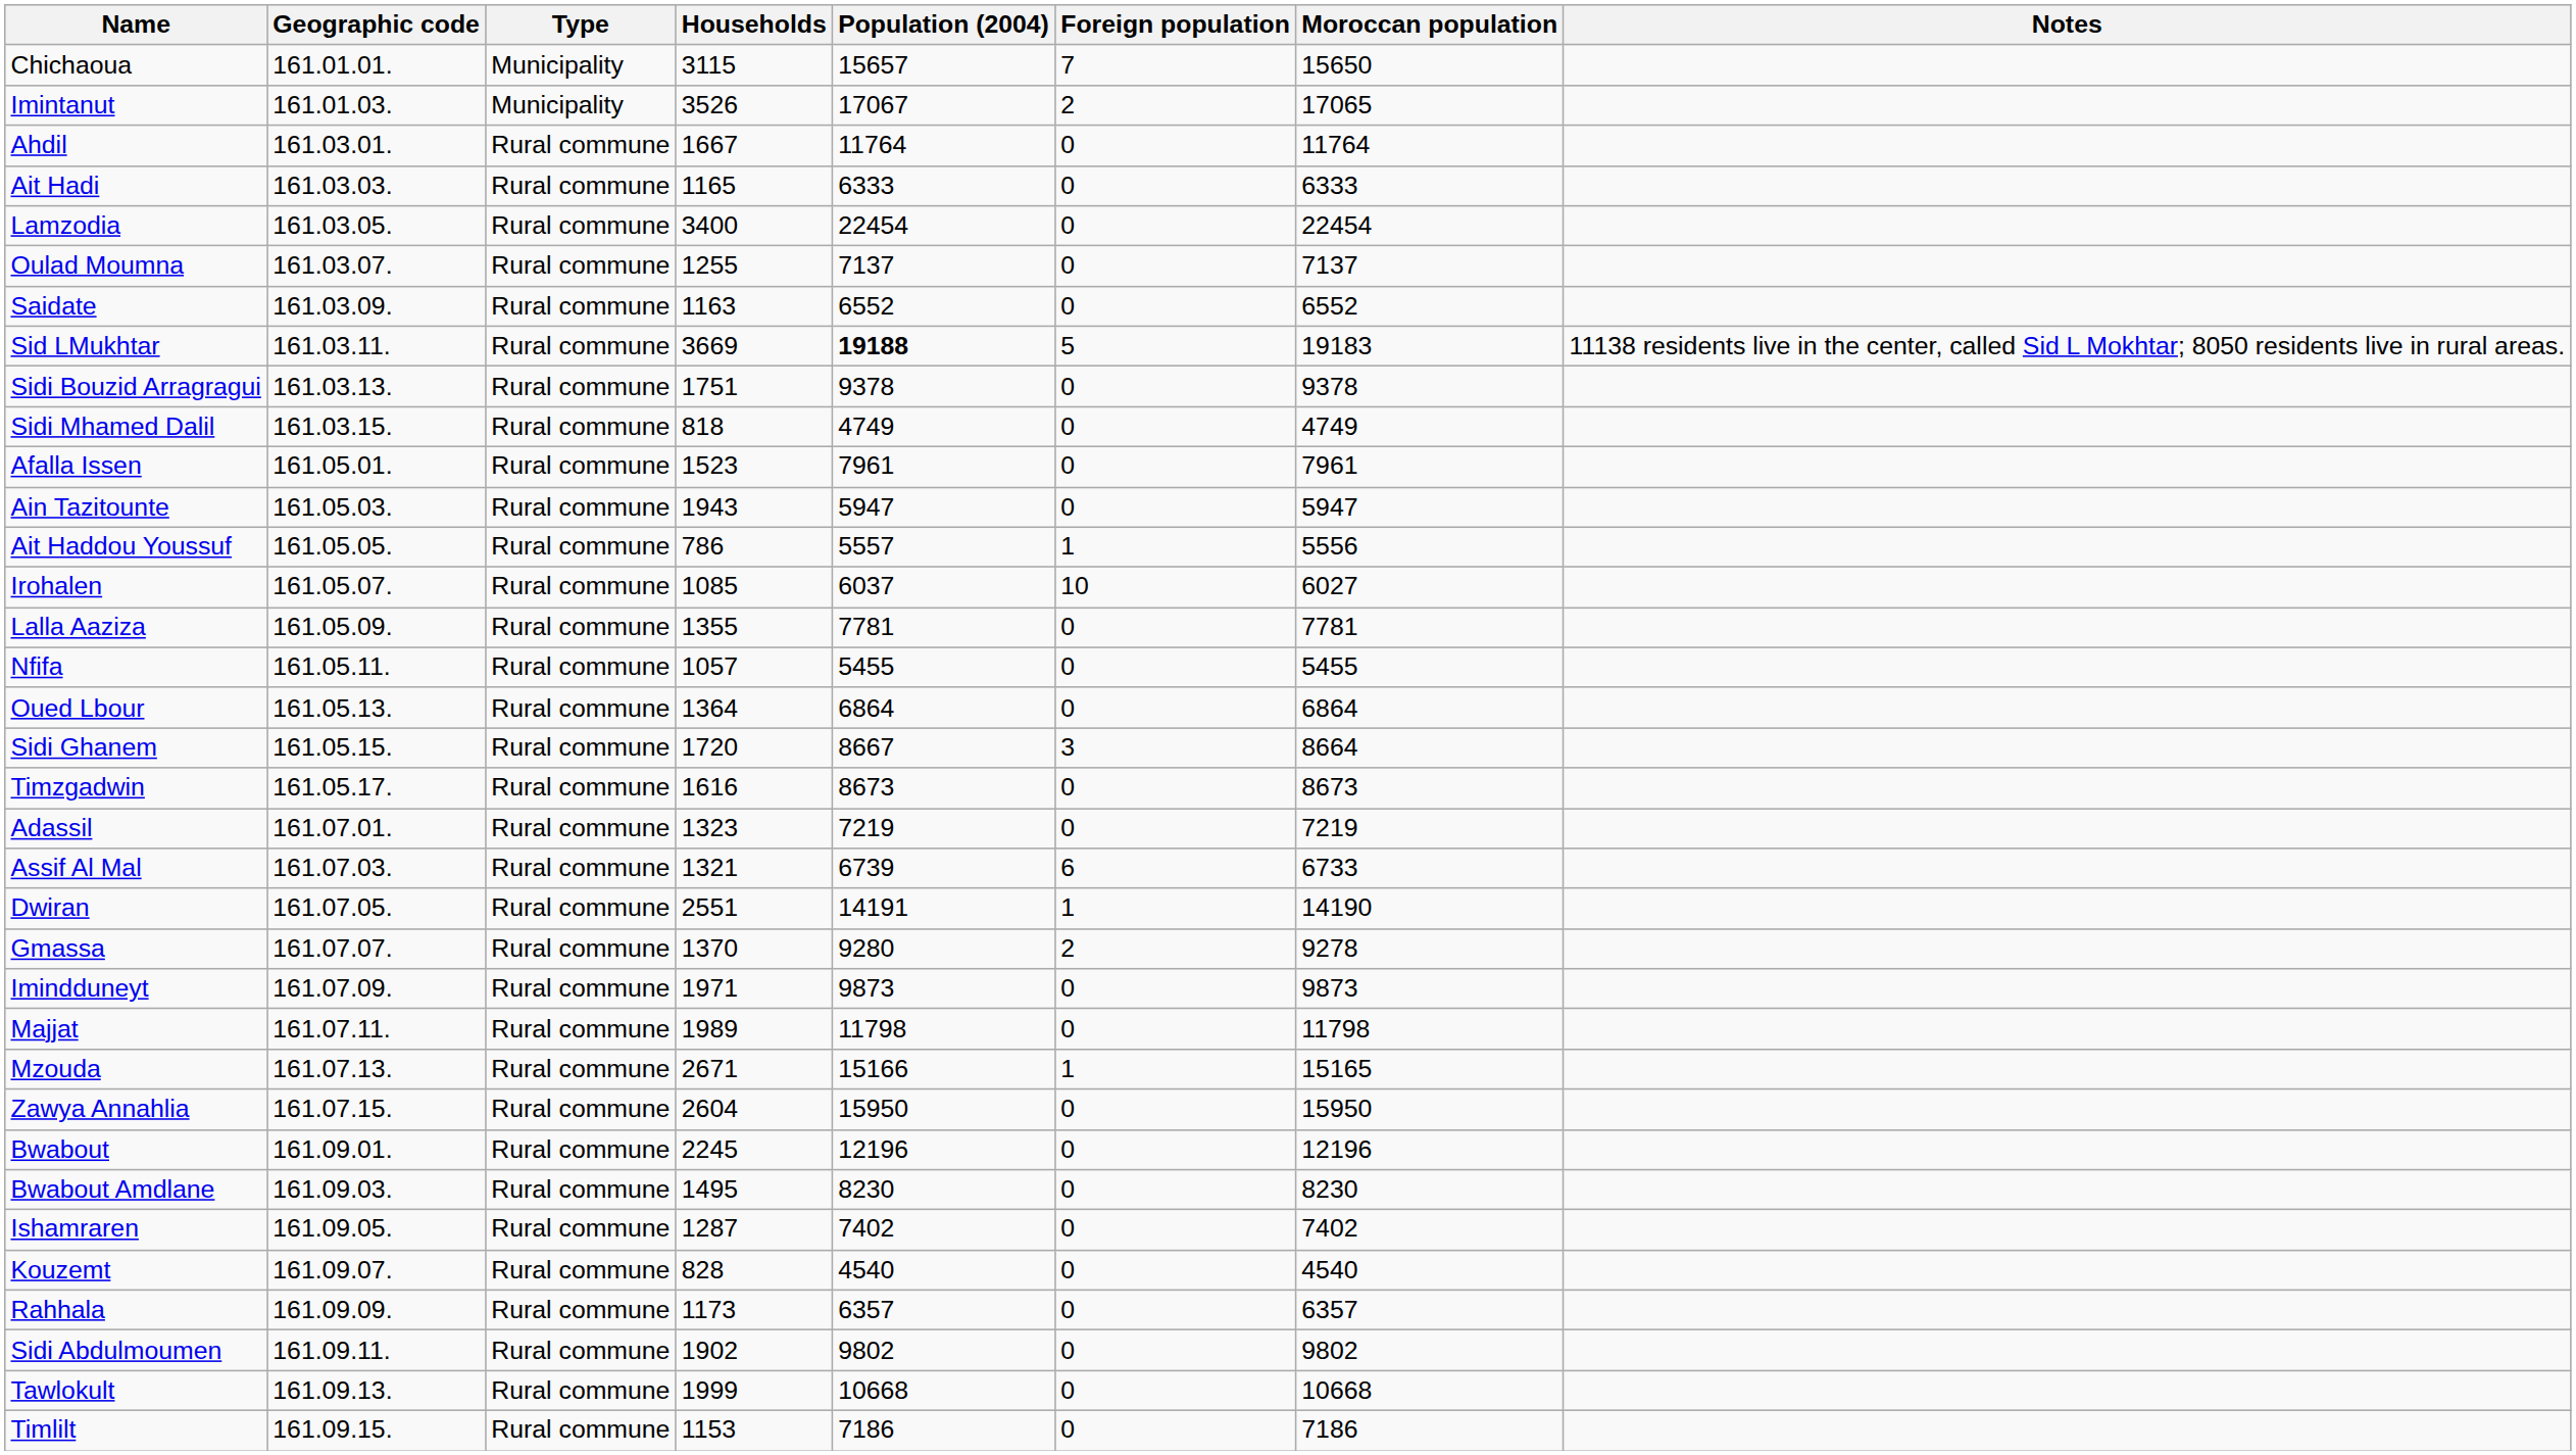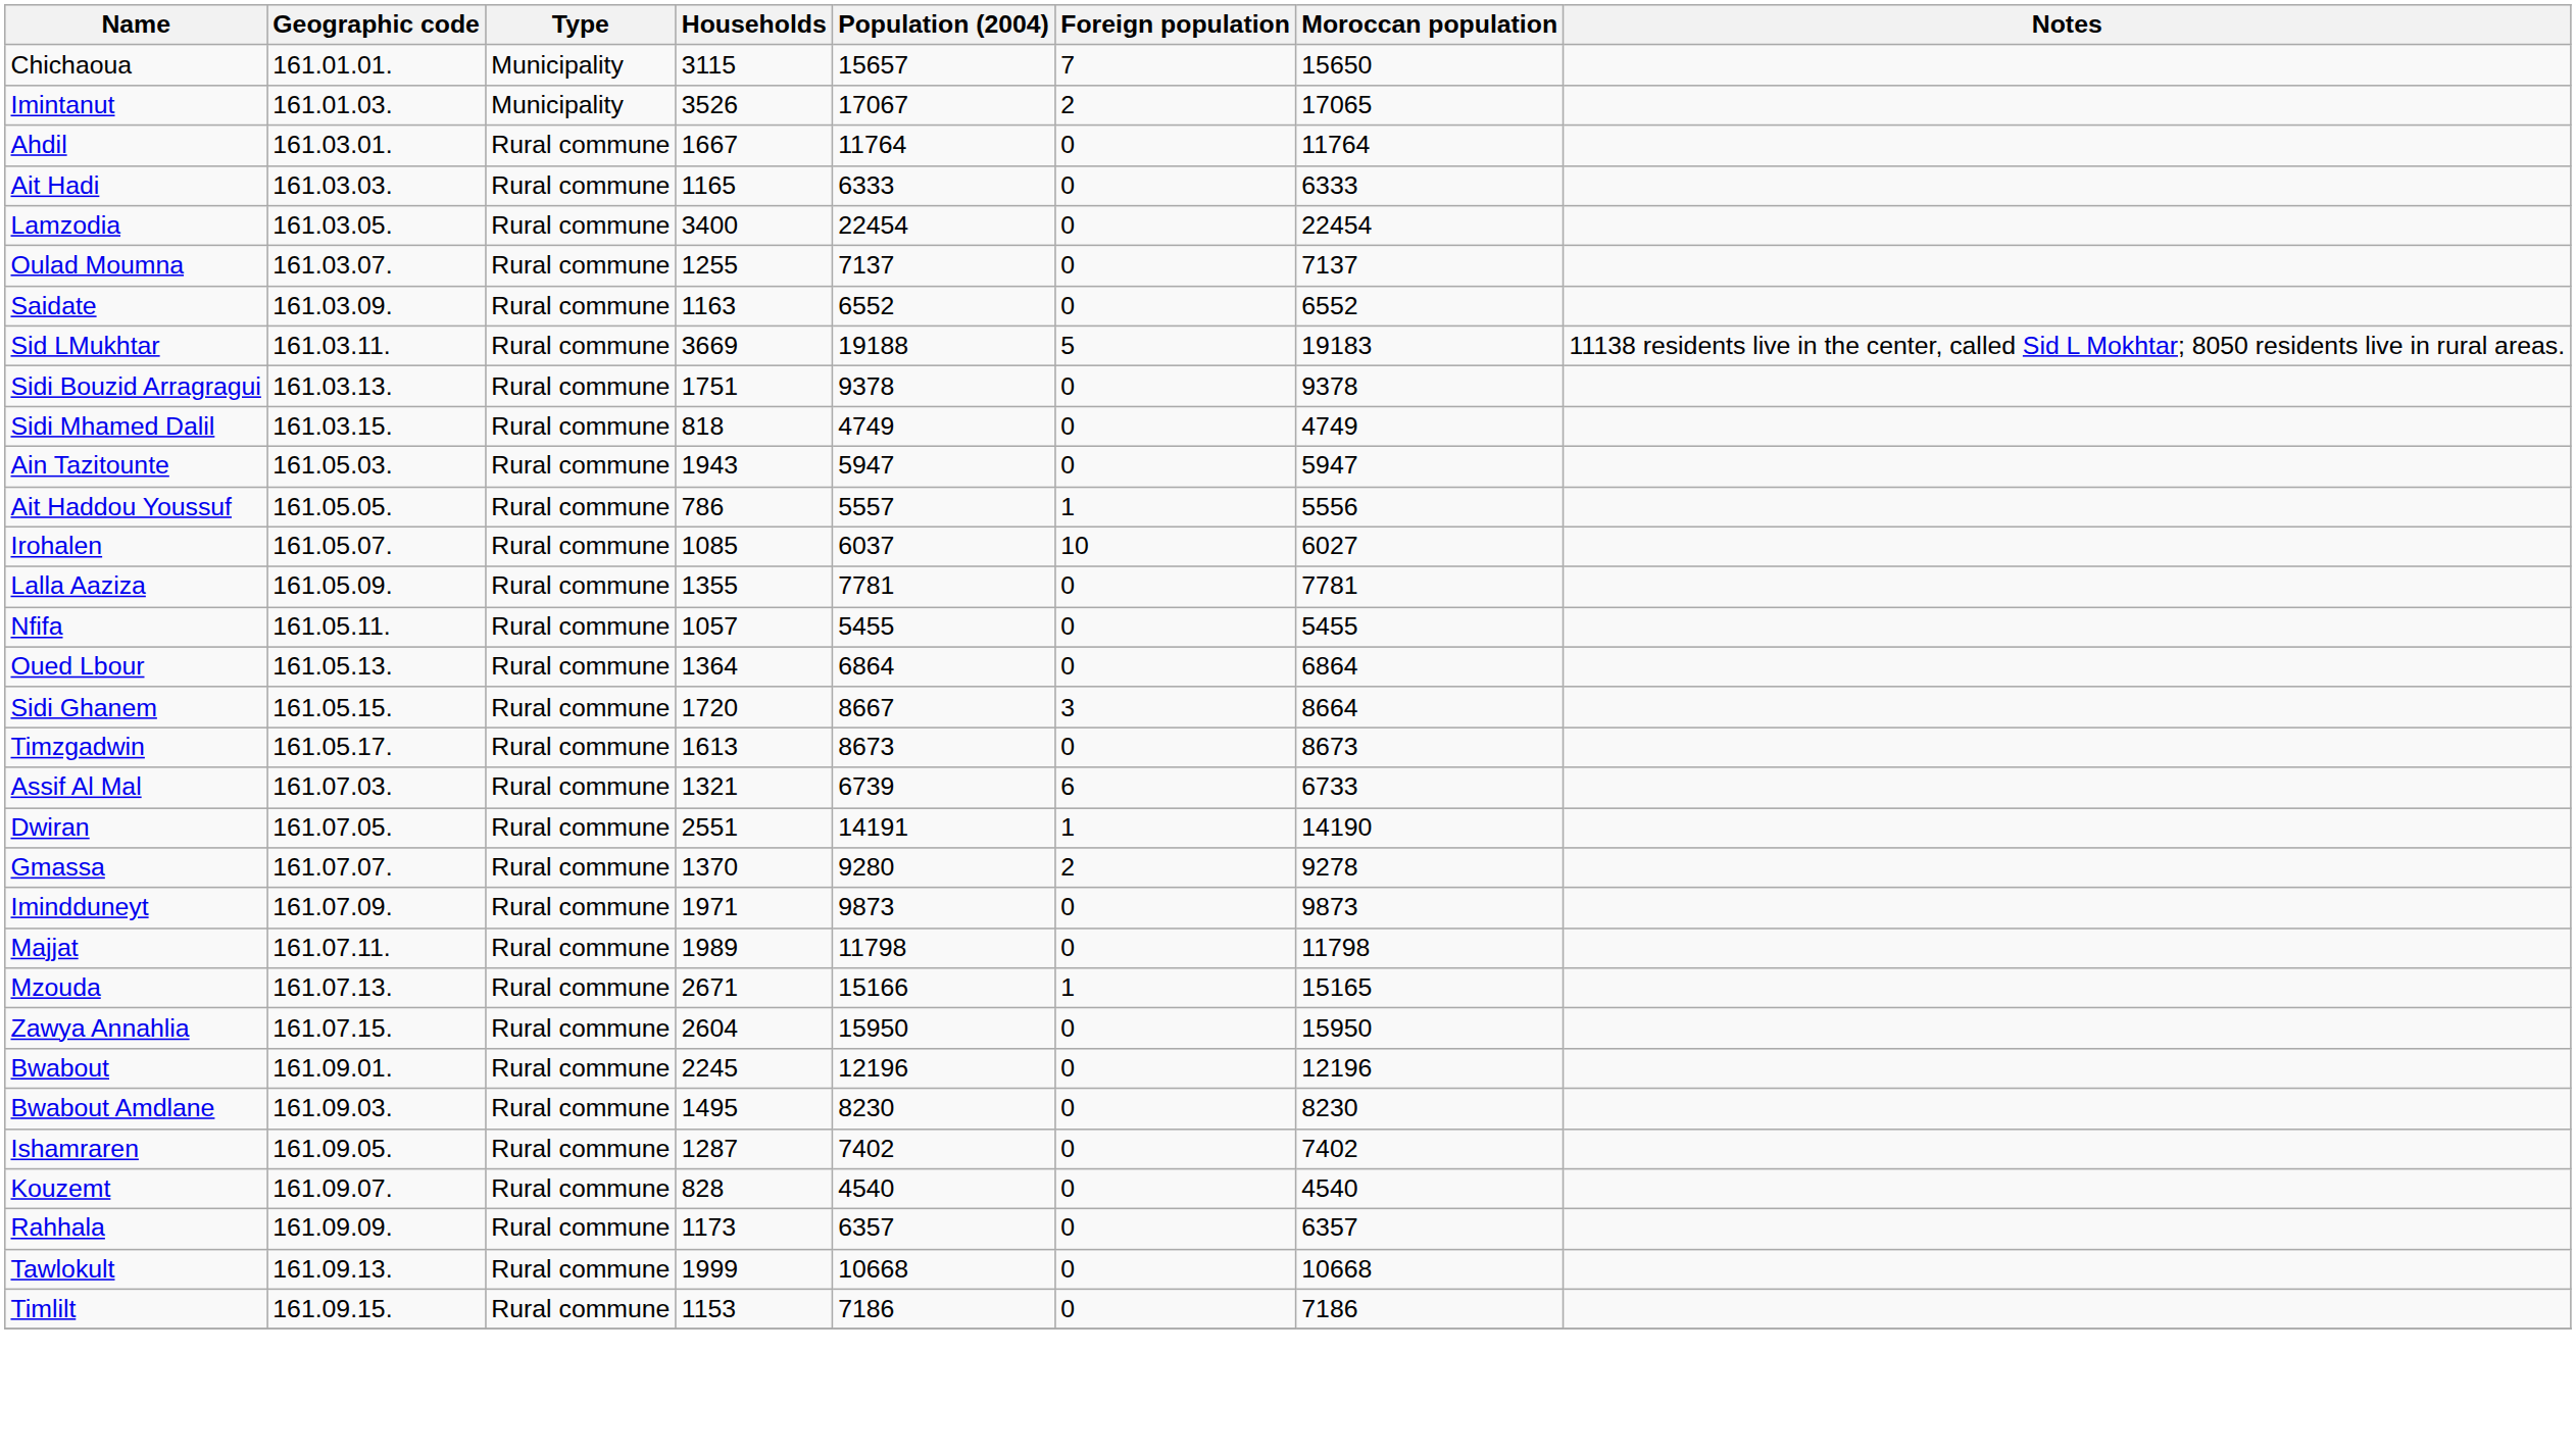 <table class="wikitable sortable">
 <tr>
 <th>Name</th>
 <th>Geographic code</th>
 <th>Type</th>
 <th>Households</th>
 <th>Population (2004)</th>
 <th>Foreign population</th>
 <th>Moroccan population</th>
 <th>Notes</th>
 </tr>
 <tr>
 <td>Chichaoua</td>
 <td>161.01.01.</td>
 <td>Municipality</td>
 <td>3115</td>
 <td>15657</td>
 <td>7</td>
 <td>15650</td>
 <td></td>
 </tr>
 <tr>
 <td><a href='#'>Imintanut</a></td>
 <td>161.01.03.</td>
 <td>Municipality</td>
 <td>3526</td>
 <td>17067</td>
 <td>2</td>
 <td>17065</td>
 <td></td>
 </tr>
 <tr>
 <td><a href='#'>Ahdil</a></td>
 <td>161.03.01.</td>
 <td>Rural commune</td>
 <td>1667</td>
 <td>11764</td>
 <td>0</td>
 <td>11764</td>
 <td></td>
 </tr>
 <tr>
 <td><a href='#'>Ait Hadi</a></td>
 <td>161.03.03.</td>
 <td>Rural commune</td>
 <td>1165</td>
 <td>6333</td>
 <td>0</td>
 <td>6333</td>
 <td></td>
 </tr>
 <tr>
 <td><a href='#'>Lamzodia</a></td>
 <td>161.03.05.</td>
 <td>Rural commune</td>
 <td>3400</td>
 <td>22454</td>
 <td>0</td>
 <td>22454</td>
 <td></td>
 </tr>
 <tr>
 <td><a href='#'>Oulad Moumna</a></td>
 <td>161.03.07.</td>
 <td>Rural commune</td>
 <td>1255</td>
 <td>7137</td>
 <td>0</td>
 <td>7137</td>
 <td></td>
 </tr>
 <tr>
 <td><a href='#'>Saidate</a></td>
 <td>161.03.09.</td>
 <td>Rural commune</td>
 <td>1163</td>
 <td>6552</td>
 <td>0</td>
 <td>6552</td>
 <td></td>
 </tr>
 <tr>
 <td><a href='#'>Sid LMukhtar</a></td>
 <td>161.03.11.</td>
 <td>Rural commune</td>
 <td>3669</td>
-<td><strong>19188</strong></td>
+<td>19188</td>
 <td>5</td>
 <td>19183</td>
 <td>11138 residents live in the center, called <a href='#'>Sid L Mokhtar</a>; 8050 residents live in rural areas.</td>
 </tr>
 <tr>
 <td><a href='#'>Sidi Bouzid Arragragui</a></td>
 <td>161.03.13.</td>
 <td>Rural commune</td>
 <td>1751</td>
 <td>9378</td>
 <td>0</td>
 <td>9378</td>
 <td></td>
 </tr>
 <tr>
 <td><a href='#'>Sidi Mhamed Dalil</a></td>
 <td>161.03.15.</td>
 <td>Rural commune</td>
 <td>818</td>
 <td>4749</td>
 <td>0</td>
 <td>4749</td>
-<td></td>
-</tr>
-<tr>
-<td><a href='#'>Afalla Issen</a></td>
-<td>161.05.01.</td>
-<td>Rural commune</td>
-<td>1523</td>
-<td>7961</td>
-<td>0</td>
-<td>7961</td>
 <td></td>
 </tr>
 <tr>
 <td><a href='#'>Ain Tazitounte</a></td>
 <td>161.05.03.</td>
 <td>Rural commune</td>
 <td>1943</td>
 <td>5947</td>
 <td>0</td>
 <td>5947</td>
 <td></td>
 </tr>
 <tr>
 <td><a href='#'>Ait Haddou Youssuf</a></td>
 <td>161.05.05.</td>
 <td>Rural commune</td>
 <td>786</td>
 <td>5557</td>
 <td>1</td>
 <td>5556</td>
 <td></td>
 </tr>
 <tr>
 <td><a href='#'>Irohalen</a></td>
 <td>161.05.07.</td>
 <td>Rural commune</td>
 <td>1085</td>
 <td>6037</td>
 <td>10</td>
 <td>6027</td>
 <td></td>
 </tr>
 <tr>
 <td><a href='#'>Lalla Aaziza</a></td>
 <td>161.05.09.</td>
 <td>Rural commune</td>
 <td>1355</td>
 <td>7781</td>
 <td>0</td>
 <td>7781</td>
 <td></td>
 </tr>
 <tr>
 <td><a href='#'>Nfifa</a></td>
 <td>161.05.11.</td>
 <td>Rural commune</td>
 <td>1057</td>
 <td>5455</td>
 <td>0</td>
 <td>5455</td>
 <td></td>
 </tr>
 <tr>
 <td><a href='#'>Oued Lbour</a></td>
 <td>161.05.13.</td>
 <td>Rural commune</td>
 <td>1364</td>
 <td>6864</td>
 <td>0</td>
 <td>6864</td>
 <td></td>
 </tr>
 <tr>
 <td><a href='#'>Sidi Ghanem</a></td>
 <td>161.05.15.</td>
 <td>Rural commune</td>
 <td>1720</td>
 <td>8667</td>
 <td>3</td>
 <td>8664</td>
 <td></td>
 </tr>
 <tr>
 <td><a href='#'>Timzgadwin</a></td>
 <td>161.05.17.</td>
 <td>Rural commune</td>
-<td>1616</td>
+<td>1613</td>
 <td>8673</td>
 <td>0</td>
 <td>8673</td>
-<td></td>
-</tr>
-<tr>
-<td><a href='#'>Adassil</a></td>
-<td>161.07.01.</td>
-<td>Rural commune</td>
-<td>1323</td>
-<td>7219</td>
-<td>0</td>
-<td>7219</td>
 <td></td>
 </tr>
 <tr>
 <td><a href='#'>Assif Al Mal</a></td>
 <td>161.07.03.</td>
 <td>Rural commune</td>
 <td>1321</td>
 <td>6739</td>
 <td>6</td>
 <td>6733</td>
 <td></td>
 </tr>
 <tr>
 <td><a href='#'>Dwiran</a></td>
 <td>161.07.05.</td>
 <td>Rural commune</td>
 <td>2551</td>
 <td>14191</td>
 <td>1</td>
 <td>14190</td>
 <td></td>
 </tr>
 <tr>
 <td><a href='#'>Gmassa</a></td>
 <td>161.07.07.</td>
 <td>Rural commune</td>
 <td>1370</td>
 <td>9280</td>
 <td>2</td>
 <td>9278</td>
 <td></td>
 </tr>
 <tr>
 <td><a href='#'>Imindduneyt</a></td>
 <td>161.07.09.</td>
 <td>Rural commune</td>
 <td>1971</td>
 <td>9873</td>
 <td>0</td>
 <td>9873</td>
 <td></td>
 </tr>
 <tr>
 <td><a href='#'>Majjat</a></td>
 <td>161.07.11.</td>
 <td>Rural commune</td>
 <td>1989</td>
 <td>11798</td>
 <td>0</td>
 <td>11798</td>
 <td></td>
 </tr>
 <tr>
 <td><a href='#'>Mzouda</a></td>
 <td>161.07.13.</td>
 <td>Rural commune</td>
 <td>2671</td>
 <td>15166</td>
 <td>1</td>
 <td>15165</td>
 <td></td>
 </tr>
 <tr>
 <td><a href='#'>Zawya Annahlia</a></td>
 <td>161.07.15.</td>
 <td>Rural commune</td>
 <td>2604</td>
 <td>15950</td>
 <td>0</td>
 <td>15950</td>
 <td></td>
 </tr>
 <tr>
 <td><a href='#'>Bwabout</a></td>
 <td>161.09.01.</td>
 <td>Rural commune</td>
 <td>2245</td>
 <td>12196</td>
 <td>0</td>
 <td>12196</td>
 <td></td>
 </tr>
 <tr>
 <td><a href='#'>Bwabout Amdlane</a></td>
 <td>161.09.03.</td>
 <td>Rural commune</td>
 <td>1495</td>
 <td>8230</td>
 <td>0</td>
 <td>8230</td>
 <td></td>
 </tr>
 <tr>
 <td><a href='#'>Ishamraren</a></td>
 <td>161.09.05.</td>
 <td>Rural commune</td>
 <td>1287</td>
 <td>7402</td>
 <td>0</td>
 <td>7402</td>
 <td></td>
 </tr>
 <tr>
 <td><a href='#'>Kouzemt</a></td>
 <td>161.09.07.</td>
 <td>Rural commune</td>
 <td>828</td>
 <td>4540</td>
 <td>0</td>
 <td>4540</td>
 <td></td>
 </tr>
 <tr>
 <td><a href='#'>Rahhala</a></td>
 <td>161.09.09.</td>
 <td>Rural commune</td>
 <td>1173</td>
 <td>6357</td>
 <td>0</td>
 <td>6357</td>
 <td></td>
 </tr>
 <tr>
-<td><a href='#'>Sidi Abdulmoumen</a></td>
-<td>161.09.11.</td>
-<td>Rural commune</td>
-<td>1902</td>
-<td>9802</td>
-<td>0</td>
-<td>9802</td>
-<td></td>
-</tr>
-<tr>
 <td><a href='#'>Tawlokult</a></td>
 <td>161.09.13.</td>
 <td>Rural commune</td>
 <td>1999</td>
 <td>10668</td>
 <td>0</td>
 <td>10668</td>
 <td></td>
 </tr>
 <tr>
 <td><a href='#'>Timlilt</a></td>
 <td>161.09.15.</td>
 <td>Rural commune</td>
 <td>1153</td>
 <td>7186</td>
 <td>0</td>
 <td>7186</td>
 <td></td>
 </tr>
 <tr>
 </tr>
 </table>
